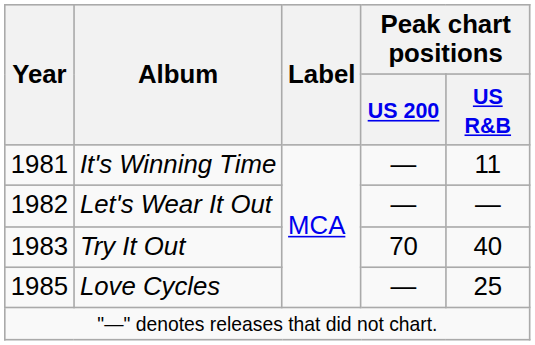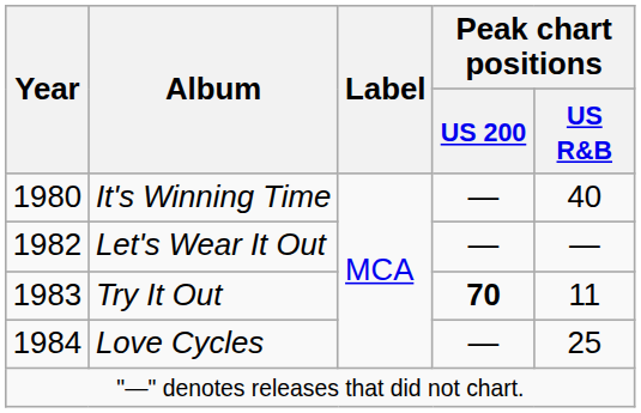 <table class="wikitable">
 <tr>
 <th scope="col" rowspan="2">Year</th>
 <th scope="col" rowspan="2">Album</th>
 <th scope="col" rowspan="2">Label</th>
 <th scope="col" colspan="4">Peak chart positions</th>
 </tr>
 <tr>
 <th style="width:45px;"><small><a href='#'>US 200</a></small><br></th>
 <th style="width:45px;"><small><a href='#'>US R&B</a></small><br></th>
 </tr>
 <tr>
-<td>1981</td>
+<td>1980</td>
 <td><em>It's Winning Time</em></td>
 <td rowspan="4"><a href='#'>MCA</a></td>
 <td align=center>—</td>
-<td align=center>11</td>
+<td align=center>40</td>
 </tr>
 <tr>
 <td>1982</td>
 <td><em>Let's Wear It Out</em></td>
 <td align=center>—</td>
 <td align=center>—</td>
 </tr>
 <tr>
 <td>1983</td>
 <td><em>Try It Out</em></td>
-<td align=center>70</td>
-<td align=center>40</td>
+<td align=center><strong>70</strong></td>
+<td align=center>11</td>
 </tr>
 <tr>
-<td>1985</td>
+<td>1984</td>
 <td><em>Love Cycles</em></td>
 <td align=center>—</td>
 <td align=center>25</td>
 </tr>
 <tr>
 <td colspan="5" style="text-align:center; font-size:9pt;">"—" denotes releases that did not chart.</td>
 </tr>
 </table>
